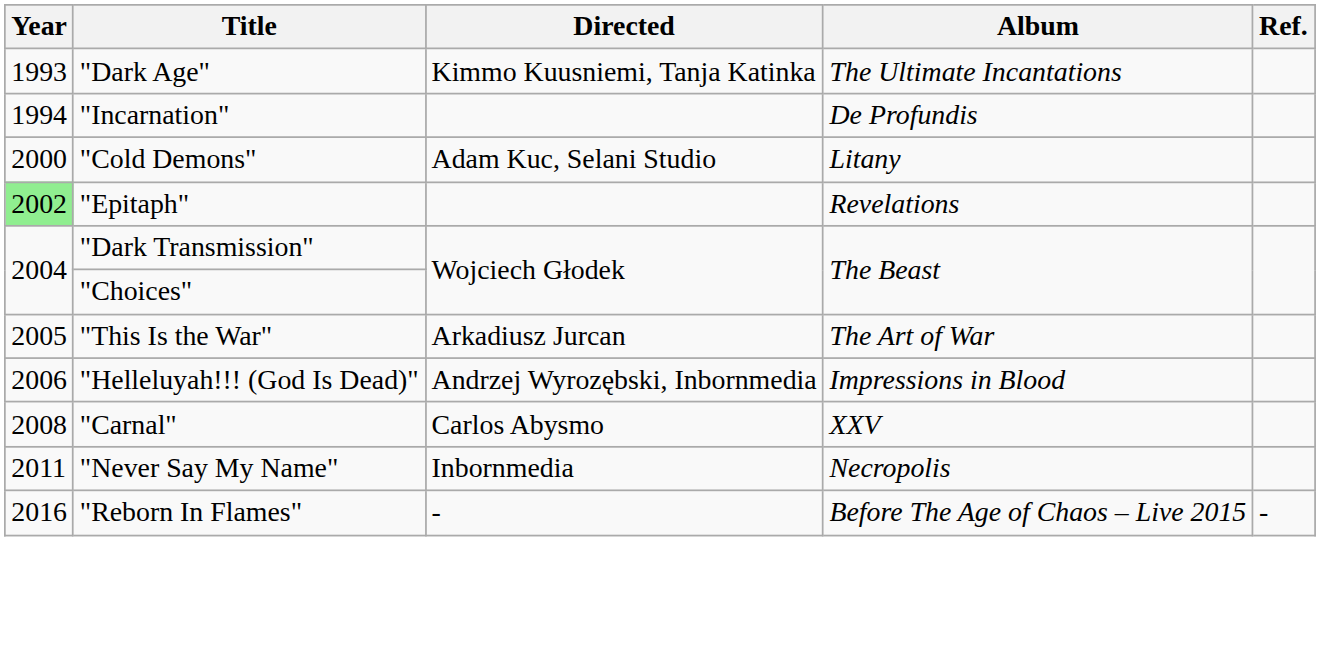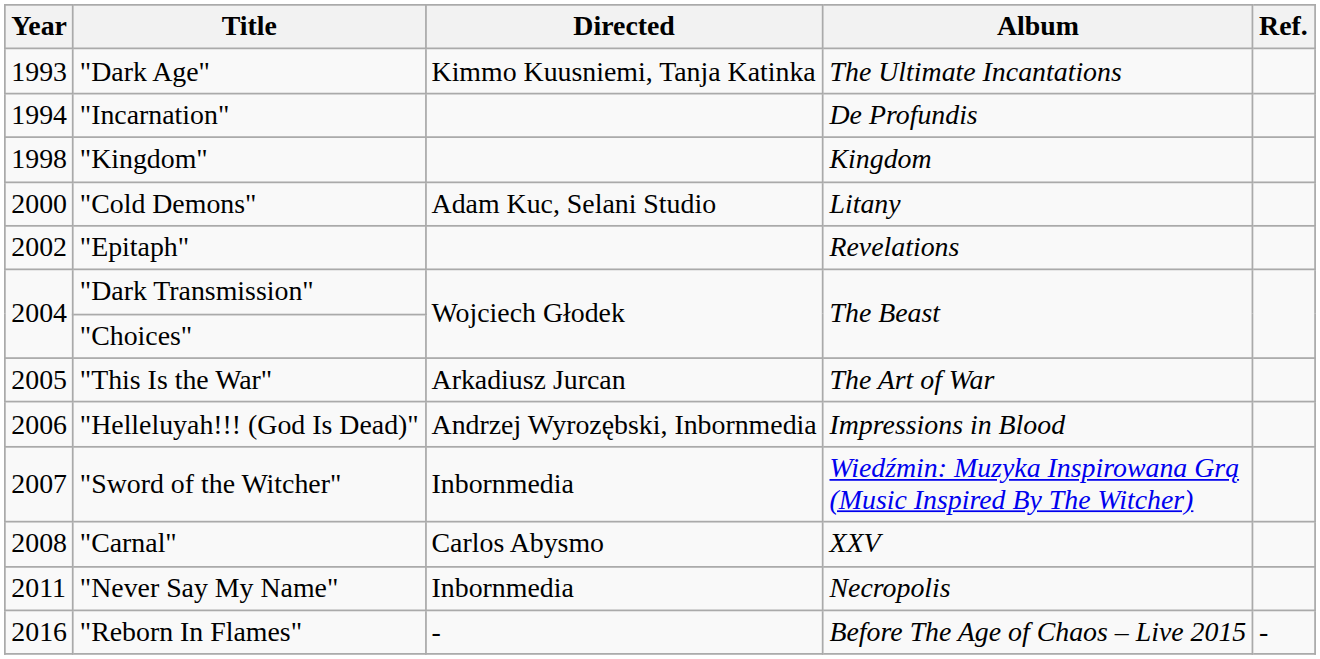 <table class="wikitable">
 <tr>
 <th>Year</th>
 <th>Title</th>
 <th>Directed</th>
 <th>Album</th>
 <th>Ref.</th>
 </tr>
 <tr>
 <td>1993</td>
 <td>"Dark Age"</td>
 <td>Kimmo Kuusniemi, Tanja Katinka</td>
 <td><em>The Ultimate Incantations</em></td>
 <td align="center"></td>
 </tr>
 <tr>
 <td>1994</td>
 <td>"Incarnation"</td>
 <td></td>
 <td><em>De Profundis</em></td>
 <td align="center"></td>
 </tr>
 <tr>
+<td>1998</td>
+<td>"Kingdom"</td>
+<td></td>
+<td><em>Kingdom</em></td>
+<td align="center"></td>
+</tr>
+<tr>
 <td>2000</td>
 <td>"Cold Demons"</td>
 <td>Adam Kuc, Selani Studio</td>
 <td><em>Litany</em></td>
 <td align="center"></td>
 </tr>
 <tr>
-<td style="background: lightgreen;">2002</td>
+<td>2002</td>
 <td>"Epitaph"</td>
 <td></td>
 <td><em>Revelations</em></td>
 <td align="center"></td>
 </tr>
 <tr>
 <td rowspan=2>2004</td>
 <td>"Dark Transmission"</td>
 <td rowspan=2>Wojciech Głodek</td>
 <td rowspan=2><em>The Beast</em></td>
 <td align="center" rowspan=2></td>
 </tr>
 <tr>
 <td>"Choices"</td>
 </tr>
 <tr>
 <td>2005</td>
 <td>"This Is the War"</td>
 <td>Arkadiusz Jurcan</td>
 <td><em>The Art of War</em></td>
 <td align="center"></td>
 </tr>
 <tr>
 <td>2006</td>
 <td>"Helleluyah!!! (God Is Dead)"</td>
 <td>Andrzej Wyrozębski, Inbornmedia</td>
 <td><em>Impressions in Blood</em></td>
 <td align="center"></td>
 </tr>
 <tr>
+<td>2007</td>
+<td>"Sword of the Witcher"</td>
+<td>Inbornmedia</td>
+<td><em><a href='#'>Wiedźmin: Muzyka Inspirowana Grą<br>(Music Inspired By The Witcher)</a></em></td>
+<td align="center"></td>
+</tr>
+<tr>
 <td>2008</td>
 <td>"Carnal"</td>
 <td>Carlos Abysmo</td>
 <td><em>XXV</em></td>
 <td align="center"></td>
 </tr>
 <tr>
 <td>2011</td>
 <td>"Never Say My Name"</td>
 <td>Inbornmedia</td>
 <td><em>Necropolis</em></td>
 <td align="center"></td>
 </tr>
 <tr>
 <td>2016</td>
 <td>"Reborn In Flames"</td>
 <td>-</td>
 <td><em>Before The Age of Chaos – Live 2015</em></td>
 <td>-</td>
 </tr>
 </table>
